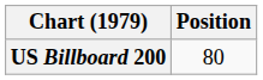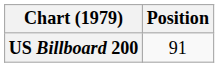 <table class="wikitable plainrowheaders" style="text-align:center">
 <tr>
 <th scope="col">Chart (1979)</th>
 <th scope="col">Position</th>
 </tr>
 <tr>
 <th scope="row">US <em>Billboard</em> 200</th>
-<td>80</td>
+<td>91</td>
 </tr>
 </table>
